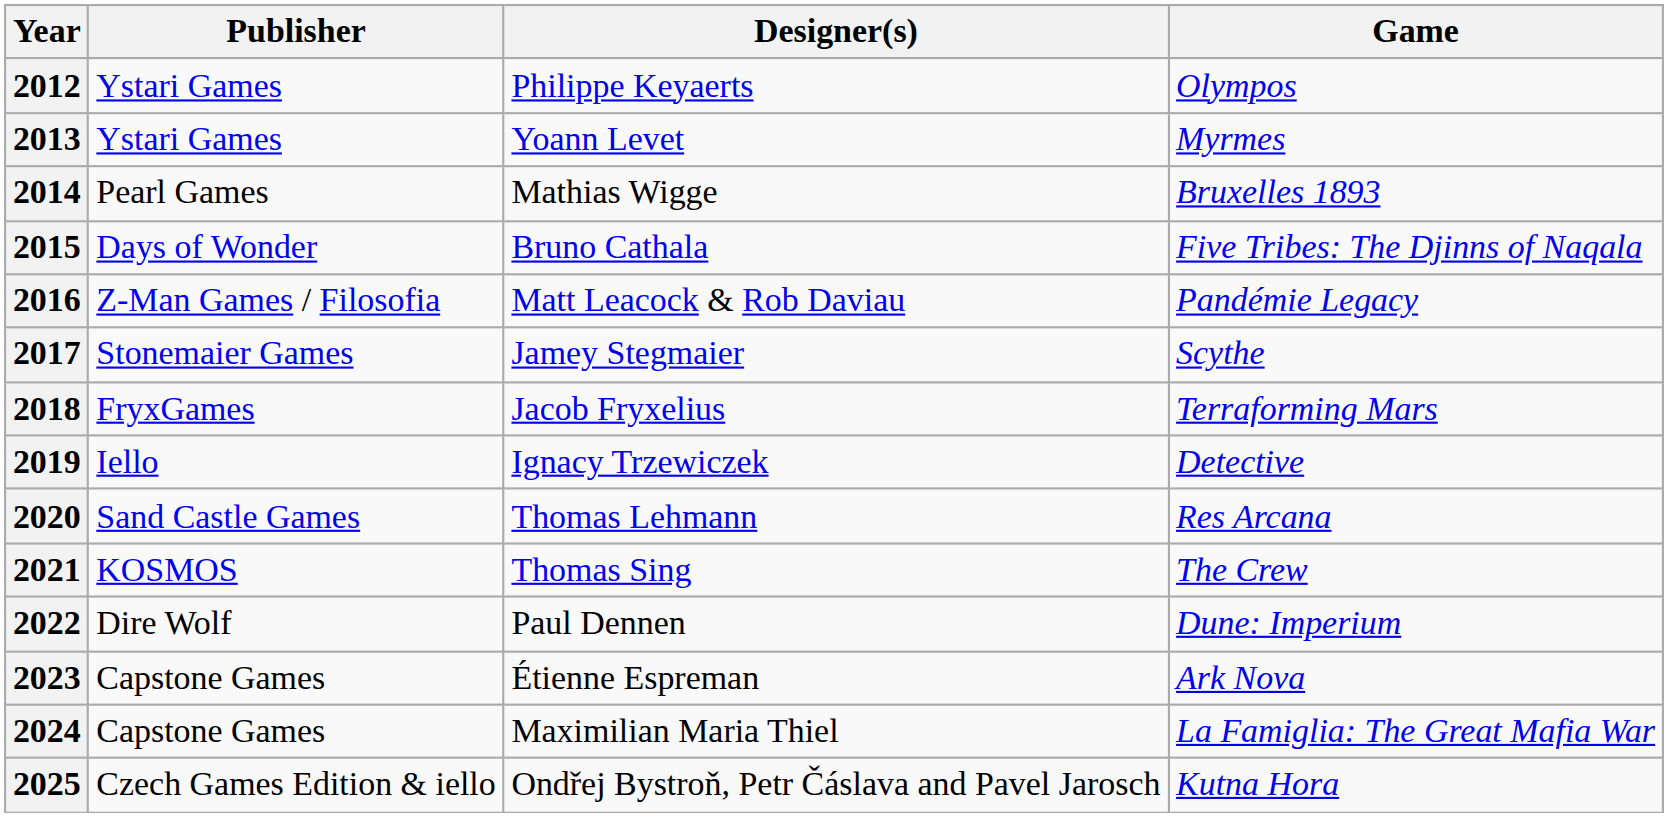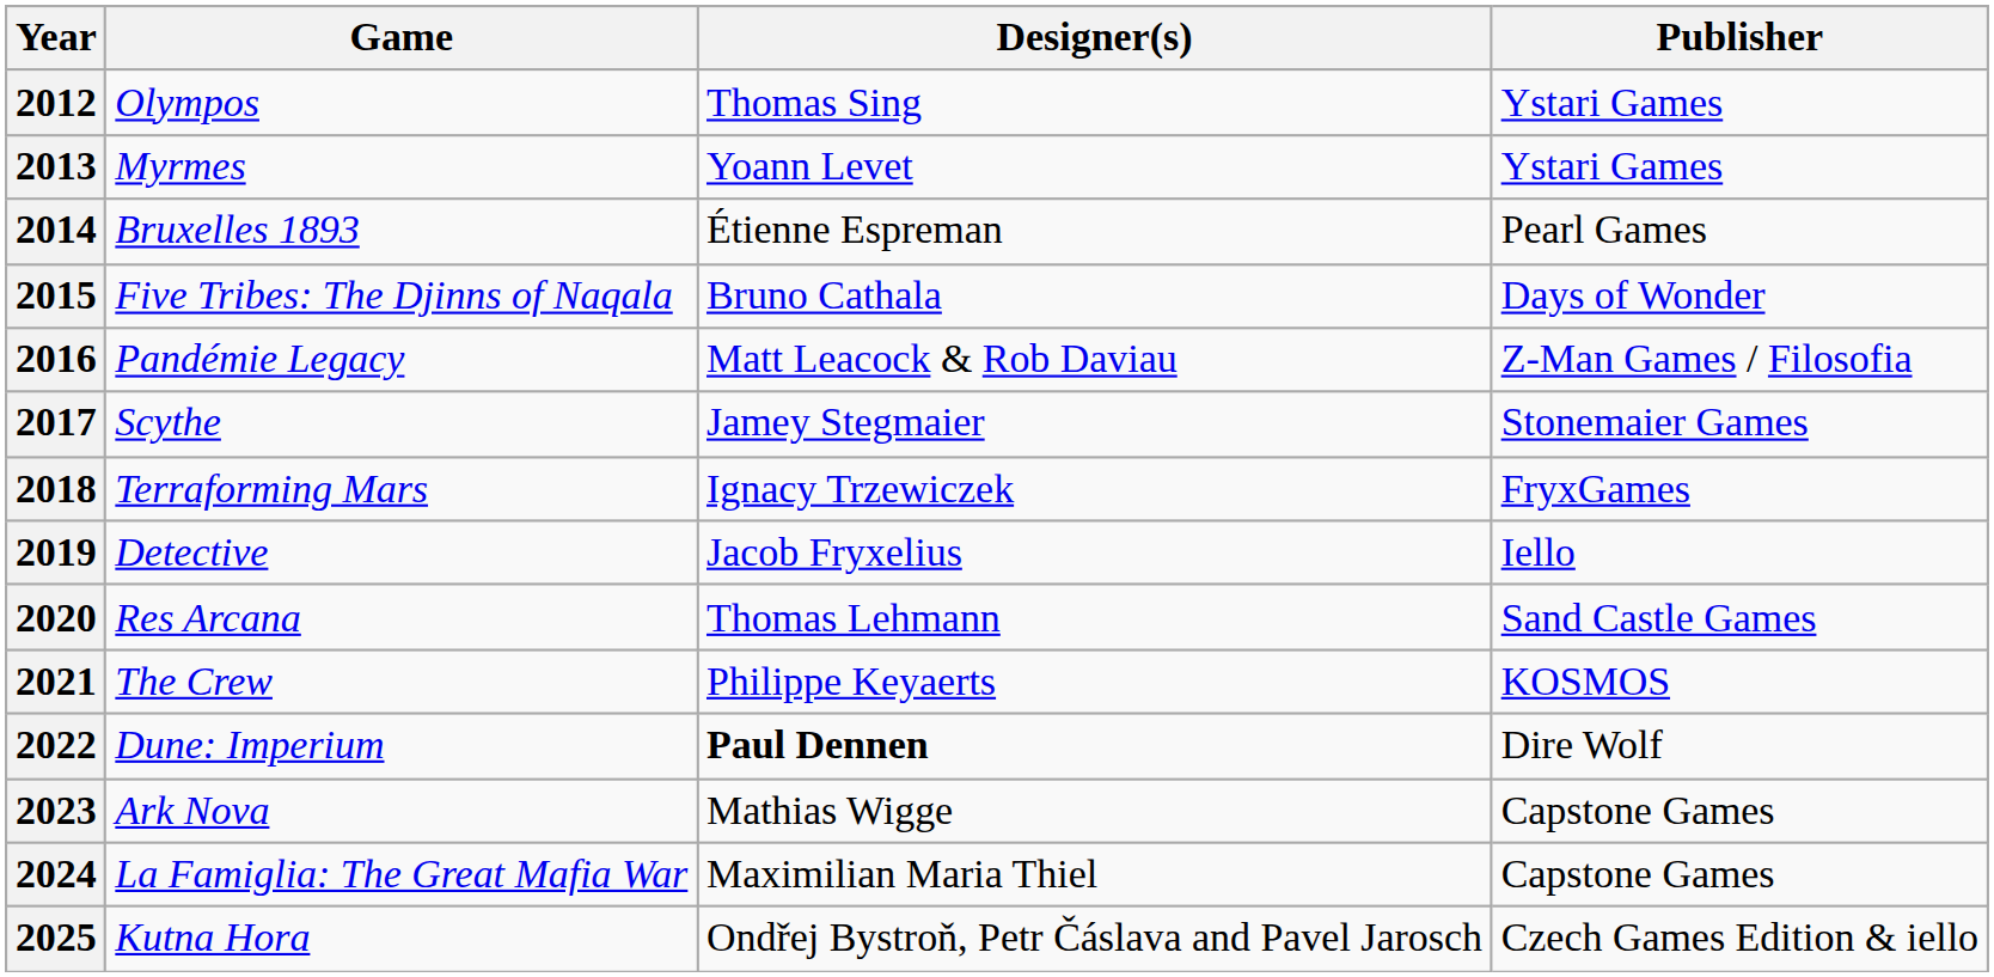 <table class="wikitable alternance">
 <tr>
 <th scope="col">Year</th>
+<th scope="col">Game</th>
+<th scope="col">Designer(s)</th>
 <th scope="col">Publisher</th>
-<th scope="col">Designer(s)</th>
-<th scope="col">Game</th>
 </tr>
 <tr>
 <th scope="row">2012</th>
+<td><em><a href='#'>Olympos</a></em></td>
+<td><a href='#'>Thomas Sing</a></td>
 <td><a href='#'>Ystari Games</a></td>
-<td><a href='#'>Philippe Keyaerts</a></td>
-<td><em><a href='#'>Olympos</a></em></td>
 </tr>
 <tr>
 <th scope="row">2013</th>
+<td><em><a href='#'>Myrmes</a></em></td>
+<td><a href='#'>Yoann Levet</a></td>
 <td><a href='#'>Ystari Games</a></td>
-<td><a href='#'>Yoann Levet</a></td>
-<td><em><a href='#'>Myrmes</a></em></td>
 </tr>
 <tr>
 <th scope="row">2014</th>
+<td><em><a href='#'>Bruxelles 1893</a></em></td>
+<td>Étienne Espreman</td>
 <td>Pearl Games</td>
-<td>Mathias Wigge</td>
-<td><em><a href='#'>Bruxelles 1893</a></em></td>
 </tr>
 <tr>
 <th scope="row">2015</th>
+<td><em><a href='#'>Five Tribes: The Djinns of Naqala</a></em></td>
+<td><a href='#'>Bruno Cathala</a></td>
 <td><a href='#'>Days of Wonder</a></td>
-<td><a href='#'>Bruno Cathala</a></td>
-<td><em><a href='#'>Five Tribes: The Djinns of Naqala</a></em></td>
 </tr>
 <tr>
 <th scope="row">2016</th>
+<td><em><a href='#'>Pandémie Legacy</a></em></td>
+<td><a href='#'>Matt Leacock</a> & <a href='#'>Rob Daviau</a></td>
 <td><a href='#'>Z-Man Games</a> / <a href='#'>Filosofia</a></td>
-<td><a href='#'>Matt Leacock</a> & <a href='#'>Rob Daviau</a></td>
-<td><em><a href='#'>Pandémie Legacy</a></em></td>
 </tr>
 <tr>
 <th scope="row">2017</th>
+<td><em><a href='#'>Scythe</a></em></td>
+<td><a href='#'>Jamey Stegmaier</a></td>
 <td><a href='#'>Stonemaier Games</a></td>
-<td><a href='#'>Jamey Stegmaier</a></td>
-<td><em><a href='#'>Scythe</a></em></td>
 </tr>
 <tr>
 <th scope="row">2018</th>
+<td><em><a href='#'>Terraforming Mars</a></em></td>
+<td><a href='#'>Ignacy Trzewiczek</a></td>
 <td><a href='#'>FryxGames</a></td>
-<td><a href='#'>Jacob Fryxelius</a></td>
-<td><em><a href='#'>Terraforming Mars</a></em></td>
 </tr>
 <tr>
 <th scope="row">2019</th>
+<td><em><a href='#'>Detective</a></em></td>
+<td><a href='#'>Jacob Fryxelius</a></td>
 <td><a href='#'>Iello</a></td>
-<td><a href='#'>Ignacy Trzewiczek</a></td>
-<td><em><a href='#'>Detective</a></em></td>
 </tr>
 <tr>
 <th scope="row">2020</th>
+<td><em><a href='#'>Res Arcana</a></em></td>
+<td><a href='#'>Thomas Lehmann</a></td>
 <td><a href='#'>Sand Castle Games</a></td>
-<td><a href='#'>Thomas Lehmann</a></td>
-<td><em><a href='#'>Res Arcana</a></em></td>
 </tr>
 <tr>
 <th scope="row">2021</th>
+<td><em><a href='#'>The Crew</a></em></td>
+<td><a href='#'>Philippe Keyaerts</a></td>
 <td><a href='#'>KOSMOS</a></td>
-<td><a href='#'>Thomas Sing</a></td>
-<td><em><a href='#'>The Crew</a></em></td>
 </tr>
 <tr>
 <th scope="row">2022</th>
+<td><em><a href='#'>Dune: Imperium</a></em></td>
+<td><strong>Paul Dennen</strong></td>
 <td>Dire Wolf</td>
-<td>Paul Dennen</td>
-<td><em><a href='#'>Dune: Imperium</a></em></td>
 </tr>
 <tr>
 <th scope="row">2023</th>
+<td><em><a href='#'>Ark Nova</a></em></td>
+<td>Mathias Wigge</td>
 <td>Capstone Games</td>
-<td>Étienne Espreman</td>
-<td><em><a href='#'>Ark Nova</a></em></td>
 </tr>
 <tr>
 <th scope="row">2024</th>
+<td><em><a href='#'>La Famiglia: The Great Mafia War</a></em></td>
+<td>Maximilian Maria Thiel</td>
 <td>Capstone Games</td>
-<td>Maximilian Maria Thiel</td>
-<td><em><a href='#'>La Famiglia: The Great Mafia War</a></em></td>
 </tr>
 <tr>
 <th>2025</th>
+<td><a href='#'><em>Kutna Hora</em></a></td>
+<td>Ondřej Bystroň, Petr Čáslava and Pavel Jarosch</td>
 <td>Czech Games Edition & iello</td>
-<td>Ondřej Bystroň, Petr Čáslava and Pavel Jarosch</td>
-<td><a href='#'><em>Kutna Hora</em></a></td>
 </tr>
 </table>
